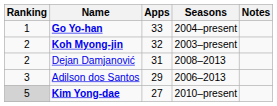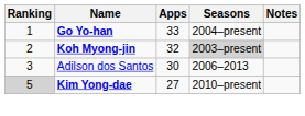 <table class="wikitable sortable" style="text-align:center">
 <tr>
 <th>Ranking</th>
 <th>Name</th>
 <th>Apps</th>
 <th>Seasons</th>
 <th>Notes</th>
 </tr>
 <tr>
 <td>1</td>
 <td align=left> <strong><a href='#'>Go Yo-han</a></strong></td>
 <td>33</td>
 <td align=left>2004–present</td>
 <td></td>
 </tr>
 <tr>
 <td>2</td>
 <td align=left> <strong><a href='#'>Koh Myong-jin</a></strong></td>
 <td>32</td>
-<td align=left>2003–present</td>
-<td></td>
-</tr>
-<tr>
-<td>2</td>
-<td align=left> <a href='#'>Dejan Damjanović</a></td>
-<td>31</td>
-<td align=left>2008–2013</td>
+<td align=left style="background: lightgrey;">2003–present</td>
 <td></td>
 </tr>
 <tr>
 <td>3</td>
 <td align=left> <a href='#'>Adilson dos Santos</a></td>
-<td>29</td>
+<td>30</td>
 <td align=left>2006–2013</td>
 <td></td>
 </tr>
 <tr>
 <td style="background: lightgrey;">5</td>
 <td align=left> <strong><a href='#'>Kim Yong-dae</a></strong></td>
 <td>27</td>
 <td align=left>2010–present</td>
 <td></td>
 </tr>
 </table>
